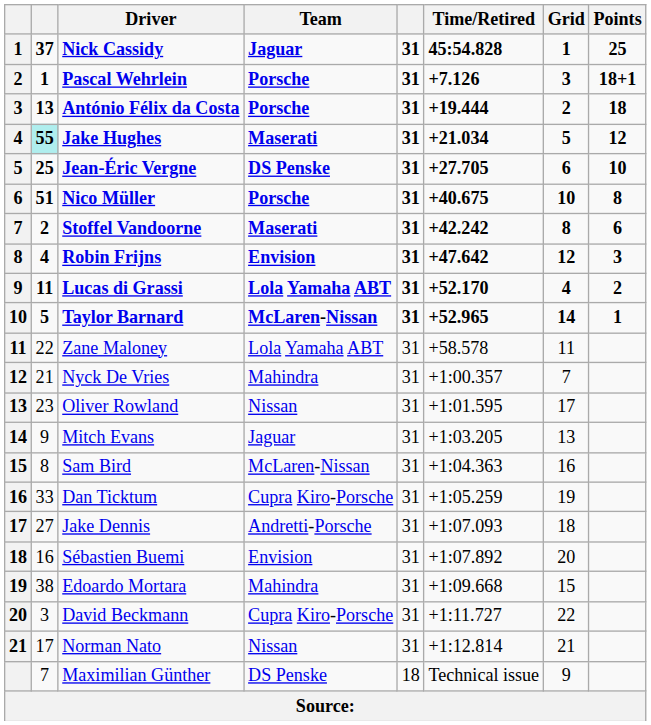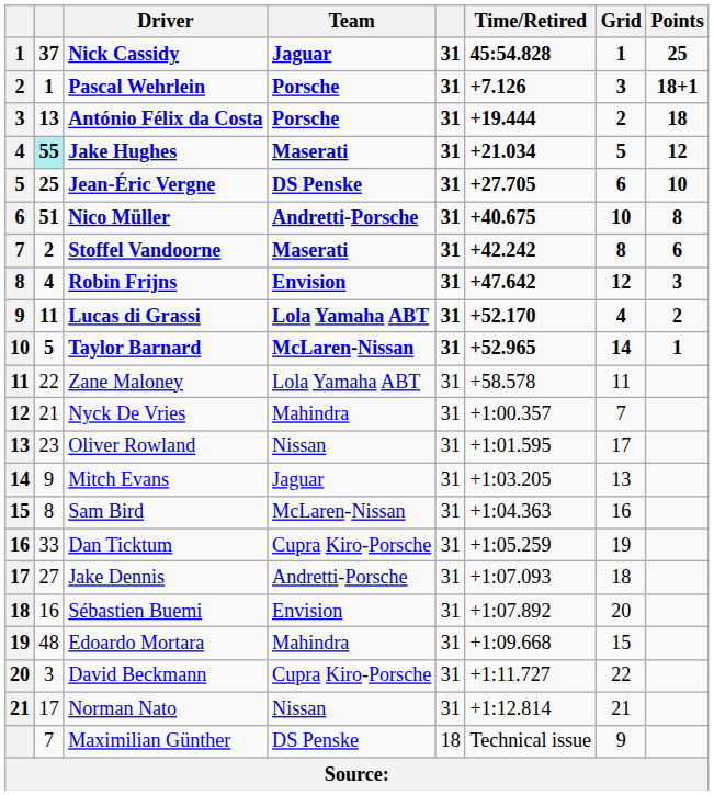 <table class="wikitable sortable" style="font-size: 85%">
 <tr>
 <th scope="col"></th>
 <th scope="col"></th>
 <th scope="col">Driver</th>
 <th scope="col">Team</th>
 <th></th>
 <th>Time/Retired</th>
 <th>Grid</th>
 <th>Points</th>
 </tr>
 <tr>
 <th scope="row">1</th>
 <td align="center"><strong>37</strong></td>
 <td data-sort-value=""><strong> <a href='#'>Nick Cassidy</a></strong></td>
 <td><strong><a href='#'>Jaguar</a></strong></td>
 <td><strong>31</strong></td>
 <td><strong>45:54.828</strong></td>
 <td align="center"><strong>1</strong></td>
 <td align="center"><strong>25</strong></td>
 </tr>
 <tr>
 <th scope="row">2</th>
 <td align="center"><strong>1</strong></td>
 <td data-sort-value=""><strong> <a href='#'>Pascal Wehrlein</a></strong></td>
 <td><strong><a href='#'>Porsche</a></strong></td>
 <td><strong>31</strong></td>
 <td><strong>+7.126</strong></td>
 <td align="center"><strong>3</strong></td>
 <td align="center"><strong>18+1</strong></td>
 </tr>
 <tr>
 <th scope="row">3</th>
 <td align="center"><strong>13</strong></td>
 <td data-sort-value=""><strong> <a href='#'>António Félix da Costa</a></strong></td>
 <td><strong><a href='#'>Porsche</a></strong></td>
 <td><strong>31</strong></td>
 <td><strong>+19.444</strong></td>
 <td align="center"><strong>2</strong></td>
 <td align="center"><strong>18</strong></td>
 </tr>
 <tr>
 <th scope="row">4</th>
 <td align="center" style="background: paleturquoise;"><strong>55</strong></td>
 <td data-sort-value=""><strong> <a href='#'>Jake Hughes</a></strong></td>
 <td><strong><a href='#'>Maserati</a></strong></td>
 <td><strong>31</strong></td>
 <td><strong>+21.034</strong></td>
 <td align="center"><strong>5</strong></td>
 <td align="center"><strong>12</strong></td>
 </tr>
 <tr>
 <th scope="row">5</th>
 <td align="center"><strong>25</strong></td>
 <td data-sort-value=""><strong> <a href='#'>Jean-Éric Vergne</a></strong></td>
 <td><strong><a href='#'>DS Penske</a></strong></td>
 <td><strong>31</strong></td>
 <td><strong>+27.705</strong></td>
 <td align="center"><strong>6</strong></td>
 <td align="center"><strong>10</strong></td>
 </tr>
 <tr>
 <th scope="row">6</th>
 <td align="center"><strong>51</strong></td>
 <td data-sort-value=""><strong> <a href='#'>Nico Müller</a></strong></td>
-<td><strong><a href='#'>Porsche</a></strong></td>
+<td><strong><a href='#'>Andretti</a>-<a href='#'>Porsche</a></strong></td>
 <td><strong>31</strong></td>
 <td><strong>+40.675</strong></td>
 <td align="center"><strong>10</strong></td>
 <td align="center"><strong>8</strong></td>
 </tr>
 <tr>
 <th scope="row">7</th>
 <td align="center"><strong>2</strong></td>
 <td data-sort-value=""><strong> <a href='#'>Stoffel Vandoorne</a></strong></td>
 <td><strong><a href='#'>Maserati</a></strong></td>
 <td><strong>31</strong></td>
 <td><strong>+42.242</strong></td>
 <td align="center"><strong>8</strong></td>
 <td align="center"><strong>6</strong></td>
 </tr>
 <tr>
 <th scope="row">8</th>
 <td align="center"><strong>4</strong></td>
 <td data-sort-value=""><strong> <a href='#'>Robin Frijns</a></strong></td>
 <td><strong><a href='#'>Envision</a></strong></td>
 <td><strong>31</strong></td>
 <td><strong>+47.642</strong></td>
 <td align="center"><strong>12</strong></td>
 <td align="center"><strong>3</strong></td>
 </tr>
 <tr>
 <th scope="row">9</th>
 <td align="center"><strong>11</strong></td>
 <td data-sort-value=""><strong> <a href='#'>Lucas di Grassi</a></strong></td>
 <td><strong><a href='#'>Lola</a> <a href='#'>Yamaha</a> <a href='#'>ABT</a></strong></td>
 <td><strong>31</strong></td>
 <td><strong>+52.170</strong></td>
 <td align="center"><strong>4</strong></td>
 <td align="center"><strong>2</strong></td>
 </tr>
 <tr>
 <th scope="row">10</th>
 <td align="center"><strong>5</strong></td>
 <td data-sort-value=""><strong> <a href='#'>Taylor Barnard</a></strong></td>
 <td><strong><a href='#'>McLaren</a>-<a href='#'>Nissan</a></strong></td>
 <td><strong>31</strong></td>
 <td><strong>+52.965</strong></td>
 <td align="center"><strong>14</strong></td>
 <td align="center"><strong>1</strong></td>
 </tr>
 <tr>
 <th scope="row">11</th>
 <td align="center">22</td>
 <td data-sort-value=""> <a href='#'>Zane Maloney</a></td>
 <td><a href='#'>Lola</a> <a href='#'>Yamaha</a> <a href='#'>ABT</a></td>
 <td>31</td>
 <td>+58.578</td>
 <td align="center">11</td>
 <td></td>
 </tr>
 <tr>
 <th scope="row">12</th>
 <td align="center">21</td>
 <td data-sort-value=""> <a href='#'>Nyck De Vries</a></td>
 <td><a href='#'>Mahindra</a></td>
 <td>31</td>
 <td>+1:00.357</td>
 <td align="center">7</td>
 <td></td>
 </tr>
 <tr>
 <th scope="row">13</th>
 <td align="center">23</td>
 <td data-sort-value=""> <a href='#'>Oliver Rowland</a></td>
 <td><a href='#'>Nissan</a></td>
 <td>31</td>
 <td>+1:01.595</td>
 <td align="center">17</td>
 <td></td>
 </tr>
 <tr>
 <th scope="row">14</th>
 <td align="center">9</td>
 <td data-sort-value=""> <a href='#'>Mitch Evans</a></td>
 <td><a href='#'>Jaguar</a></td>
 <td>31</td>
 <td>+1:03.205</td>
 <td align="center">13</td>
 <td></td>
 </tr>
 <tr>
 <th scope="row">15</th>
 <td align="center">8</td>
 <td data-sort-value=""> <a href='#'>Sam Bird</a></td>
 <td><a href='#'>McLaren</a>-<a href='#'>Nissan</a></td>
 <td>31</td>
 <td>+1:04.363</td>
 <td align="center">16</td>
 <td></td>
 </tr>
 <tr>
 <th scope="row">16</th>
 <td align="center">33</td>
 <td data-sort-value=""> <a href='#'>Dan Ticktum</a></td>
 <td><a href='#'>Cupra</a> <a href='#'>Kiro</a>-<a href='#'>Porsche</a></td>
 <td>31</td>
 <td>+1:05.259</td>
 <td align="center">19</td>
 <td></td>
 </tr>
 <tr>
 <th scope="row">17</th>
 <td align="center">27</td>
 <td data-sort-value=""> <a href='#'>Jake Dennis</a></td>
 <td><a href='#'>Andretti</a>-<a href='#'>Porsche</a></td>
 <td>31</td>
 <td>+1:07.093</td>
 <td align="center">18</td>
 <td></td>
 </tr>
 <tr>
 <th scope="row">18</th>
 <td align="center">16</td>
 <td data-sort-value=""> <a href='#'>Sébastien Buemi</a></td>
 <td><a href='#'>Envision</a></td>
 <td>31</td>
 <td>+1:07.892</td>
 <td align="center">20</td>
 <td></td>
 </tr>
 <tr>
 <th scope="row">19</th>
-<td align="center">38</td>
+<td align="center">48</td>
 <td data-sort-value=""> <a href='#'>Edoardo Mortara</a></td>
 <td><a href='#'>Mahindra</a></td>
 <td>31</td>
 <td>+1:09.668</td>
 <td align="center">15</td>
 <td></td>
 </tr>
 <tr>
 <th scope="row">20</th>
 <td align="center">3</td>
 <td data-sort-value=""> <a href='#'>David Beckmann</a></td>
 <td><a href='#'>Cupra</a> <a href='#'>Kiro</a>-<a href='#'>Porsche</a></td>
 <td>31</td>
 <td>+1:11.727</td>
 <td align="center">22</td>
 <td></td>
 </tr>
 <tr>
 <th scope="row">21</th>
 <td align="center">17</td>
 <td data-sort-value=""> <a href='#'>Norman Nato</a></td>
 <td><a href='#'>Nissan</a></td>
 <td>31</td>
 <td>+1:12.814</td>
 <td align="center">21</td>
 <td></td>
 </tr>
 <tr>
 <th scope="row"></th>
 <td align="center">7</td>
 <td data-sort-value=""> <a href='#'>Maximilian Günther</a></td>
 <td><a href='#'>DS Penske</a></td>
 <td>18</td>
 <td>Technical issue</td>
 <td align="center">9</td>
 <td></td>
 </tr>
 <tr>
 <th colspan="8">Source: </th>
 </tr>
 </table>
